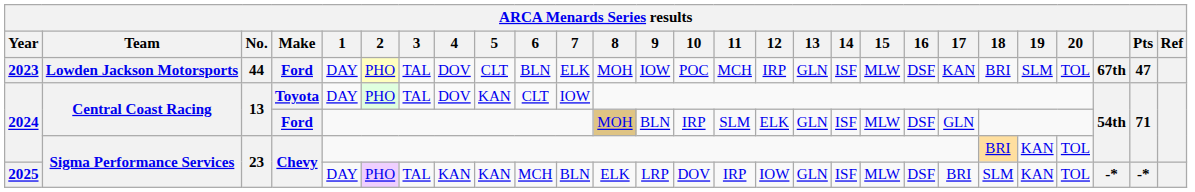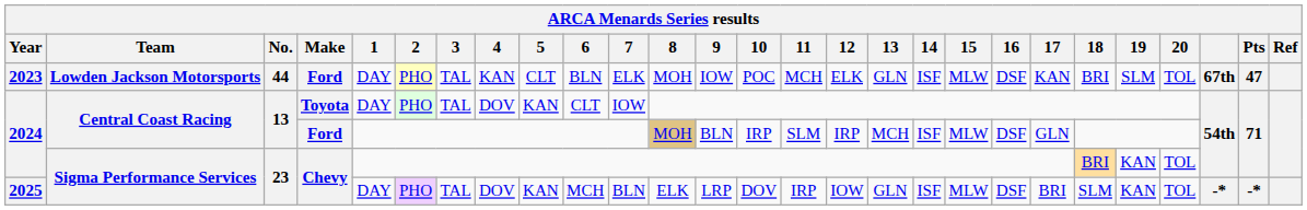 <table class="wikitable" style="text-align:center; font-size:75%">
 <tr>
 <th colspan="27"><a href='#'>ARCA Menards Series</a> results</th>
 </tr>
 <tr>
 <th>Year</th>
 <th>Team</th>
 <th>No.</th>
 <th>Make</th>
 <th>1</th>
 <th>2</th>
 <th>3</th>
 <th>4</th>
 <th>5</th>
 <th>6</th>
 <th>7</th>
 <th>8</th>
 <th>9</th>
 <th>10</th>
 <th>11</th>
 <th>12</th>
 <th>13</th>
 <th>14</th>
 <th>15</th>
 <th>16</th>
 <th>17</th>
 <th>18</th>
 <th>19</th>
 <th>20</th>
 <th></th>
 <th>Pts</th>
 <th>Ref</th>
 </tr>
 <tr>
 <th><a href='#'>2023</a></th>
 <th><a href='#'>Lowden Jackson Motorsports</a></th>
 <th>44</th>
 <th><a href='#'>Ford</a></th>
 <td><a href='#'>DAY</a></td>
 <td style="background:#FFFFBF;"><a href='#'>PHO</a><br></td>
 <td><a href='#'>TAL</a></td>
-<td><a href='#'>DOV</a></td>
+<td><a href='#'>KAN</a></td>
 <td><a href='#'>CLT</a></td>
 <td><a href='#'>BLN</a></td>
 <td><a href='#'>ELK</a></td>
 <td><a href='#'>MOH</a></td>
 <td><a href='#'>IOW</a></td>
 <td><a href='#'>POC</a></td>
 <td><a href='#'>MCH</a></td>
-<td><a href='#'>IRP</a></td>
+<td><a href='#'>ELK</a></td>
 <td><a href='#'>GLN</a></td>
 <td><a href='#'>ISF</a></td>
 <td><a href='#'>MLW</a></td>
 <td><a href='#'>DSF</a></td>
 <td><a href='#'>KAN</a></td>
 <td><a href='#'>BRI</a></td>
 <td><a href='#'>SLM</a></td>
 <td><a href='#'>TOL</a></td>
 <th>67th</th>
 <th>47</th>
 <th></th>
 </tr>
 <tr>
 <th rowspan=3><a href='#'>2024</a></th>
 <th rowspan=2><a href='#'>Central Coast Racing</a></th>
 <th rowspan=2>13</th>
 <th><a href='#'>Toyota</a></th>
 <td><a href='#'>DAY</a></td>
 <td style="background:#DFFFDF;"><a href='#'>PHO</a><br></td>
 <td><a href='#'>TAL</a></td>
 <td><a href='#'>DOV</a></td>
 <td><a href='#'>KAN</a></td>
 <td><a href='#'>CLT</a></td>
 <td><a href='#'>IOW</a></td>
 <td colspan=13></td>
 <th rowspan=3>54th</th>
 <th rowspan=3>71</th>
 <th rowspan=3></th>
 </tr>
 <tr>
 <th><a href='#'>Ford</a></th>
 <td colspan=7></td>
 <td style="background:#DFC484;"><a href='#'>MOH</a><br></td>
 <td><a href='#'>BLN</a></td>
 <td><a href='#'>IRP</a></td>
 <td><a href='#'>SLM</a></td>
-<td><a href='#'>ELK</a></td>
-<td><a href='#'>GLN</a></td>
+<td><a href='#'>IRP</a></td>
+<td><a href='#'>MCH</a></td>
 <td><a href='#'>ISF</a></td>
 <td><a href='#'>MLW</a></td>
 <td><a href='#'>DSF</a></td>
 <td><a href='#'>GLN</a></td>
 <td colspan=3></td>
 </tr>
 <tr>
 <th rowspan=2><a href='#'>Sigma Performance Services</a></th>
 <th rowspan=2>23</th>
 <th rowspan=2><a href='#'>Chevy</a></th>
 <td colspan=17></td>
 <td style="background:#FFDF9F;"><a href='#'>BRI</a><br></td>
 <td><a href='#'>KAN</a></td>
 <td><a href='#'>TOL</a></td>
 </tr>
 <tr>
 <th><a href='#'>2025</a></th>
 <td><a href='#'>DAY</a></td>
 <td style="background:#EFCFFF;"><a href='#'>PHO</a><br></td>
 <td><a href='#'>TAL</a></td>
-<td><a href='#'>KAN</a></td>
+<td><a href='#'>DOV</a></td>
 <td><a href='#'>KAN</a></td>
 <td><a href='#'>MCH</a></td>
 <td><a href='#'>BLN</a></td>
 <td><a href='#'>ELK</a></td>
 <td><a href='#'>LRP</a></td>
 <td><a href='#'>DOV</a></td>
 <td><a href='#'>IRP</a></td>
 <td><a href='#'>IOW</a></td>
 <td><a href='#'>GLN</a></td>
 <td><a href='#'>ISF</a></td>
 <td><a href='#'>MLW</a></td>
 <td><a href='#'>DSF</a></td>
 <td><a href='#'>BRI</a></td>
 <td><a href='#'>SLM</a></td>
 <td><a href='#'>KAN</a></td>
 <td><a href='#'>TOL</a></td>
 <th>-*</th>
 <th>-*</th>
 <th></th>
 </tr>
 </table>
